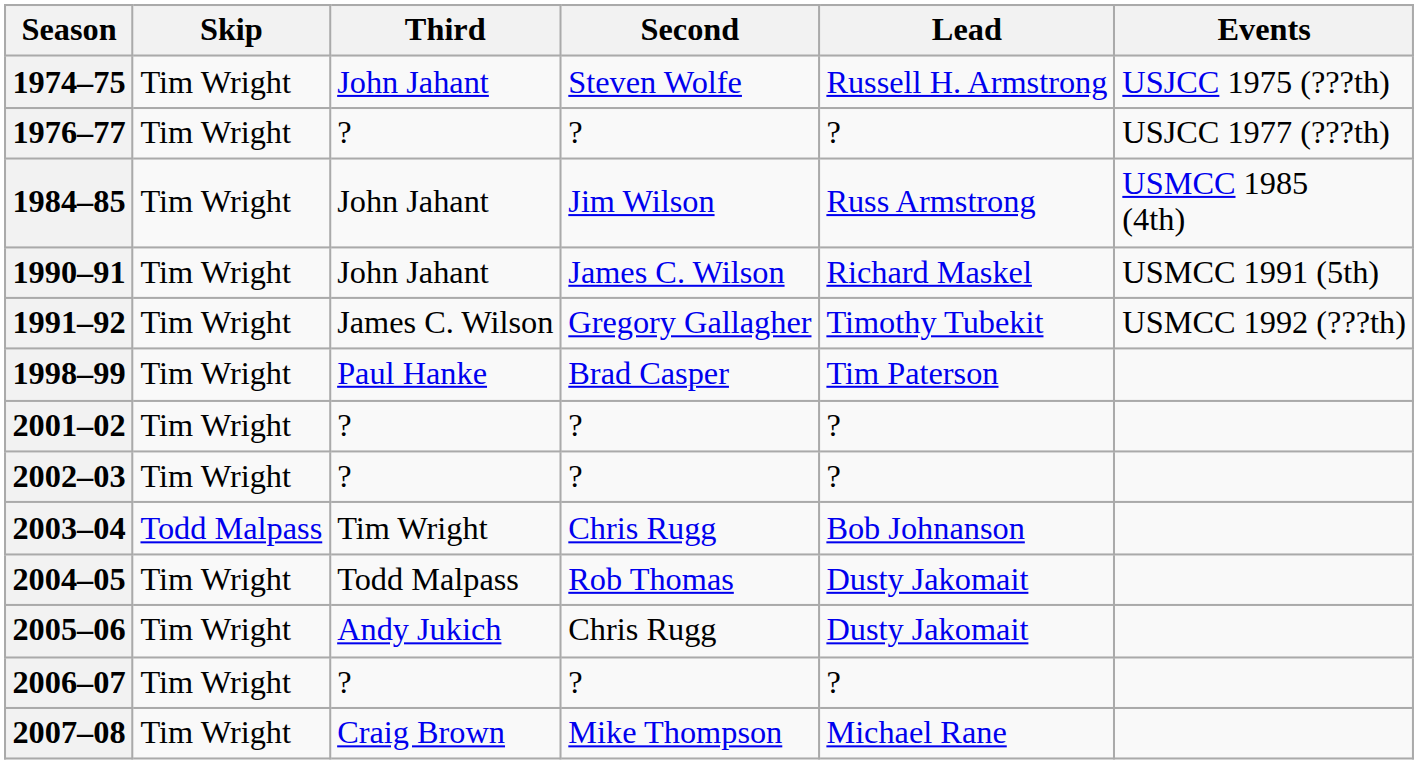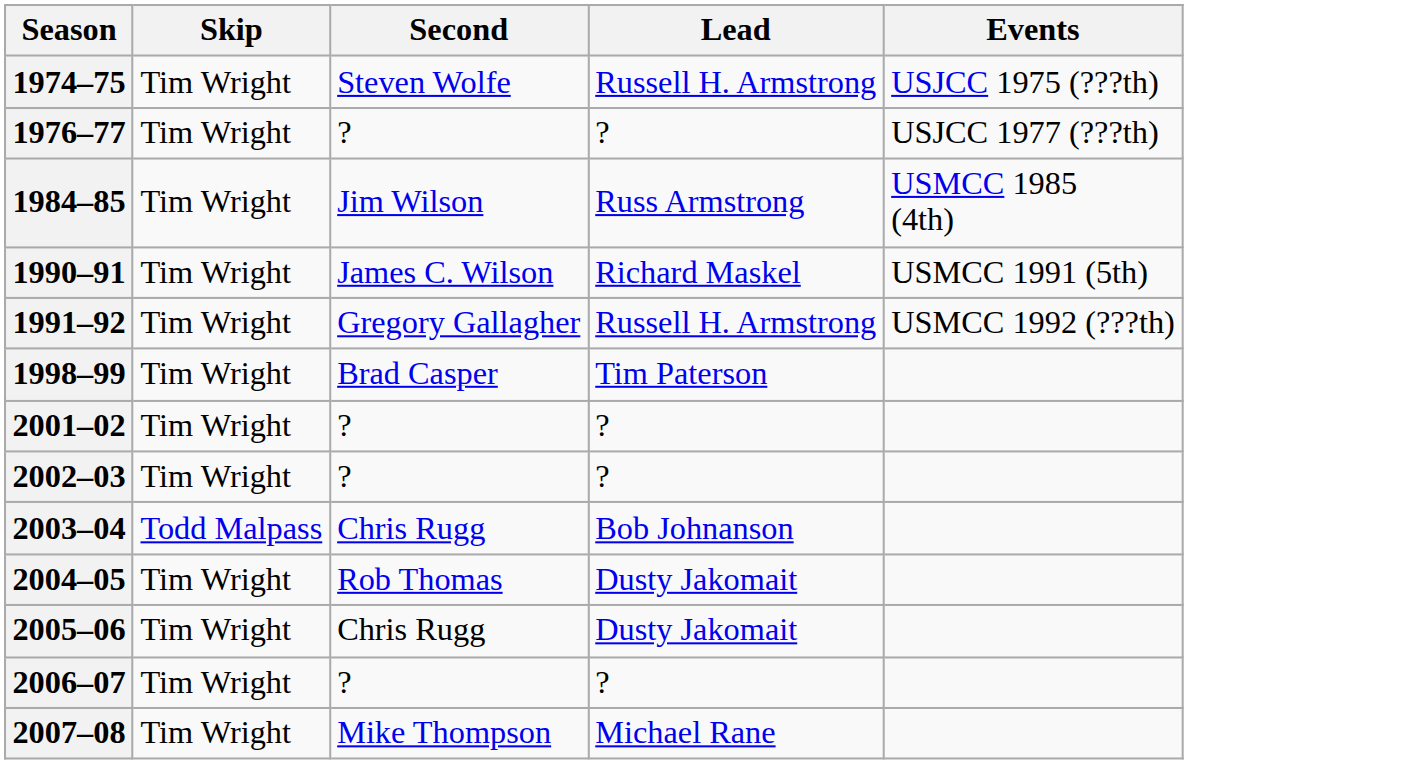 <table class="wikitable">
 <tr>
 <th scope="col">Season</th>
 <th scope="col">Skip</th>
-<th scope="col">Third</th>
 <th scope="col">Second</th>
 <th scope="col">Lead</th>
 <th scope="col">Events</th>
 </tr>
 <tr>
 <th scope="row">1974–75</th>
 <td>Tim Wright</td>
-<td><a href='#'>John Jahant</a></td>
 <td><a href='#'>Steven Wolfe</a></td>
 <td><a href='#'>Russell H. Armstrong</a></td>
 <td><a href='#'>USJCC</a> 1975 (???th)</td>
 </tr>
 <tr>
 <th scope="row">1976–77</th>
 <td>Tim Wright</td>
 <td>?</td>
 <td>?</td>
-<td>?</td>
 <td>USJCC 1977 (???th)</td>
 </tr>
 <tr>
 <th scope="row">1984–85</th>
 <td>Tim Wright</td>
-<td>John Jahant</td>
 <td><a href='#'>Jim Wilson</a></td>
 <td><a href='#'>Russ Armstrong</a></td>
 <td><a href='#'>USMCC</a> 1985 <br> (4th)</td>
 </tr>
 <tr>
 <th scope="row">1990–91</th>
 <td>Tim Wright</td>
-<td>John Jahant</td>
 <td><a href='#'>James C. Wilson</a></td>
 <td><a href='#'>Richard Maskel</a></td>
 <td>USMCC 1991 (5th)</td>
 </tr>
 <tr>
 <th scope="row">1991–92</th>
 <td>Tim Wright</td>
-<td>James C. Wilson</td>
 <td><a href='#'>Gregory Gallagher</a></td>
-<td><a href='#'>Timothy Tubekit</a></td>
+<td><a href='#'>Russell H. Armstrong</a></td>
 <td>USMCC 1992 (???th)</td>
 </tr>
 <tr>
 <th scope="row">1998–99</th>
 <td>Tim Wright</td>
-<td><a href='#'>Paul Hanke</a></td>
 <td><a href='#'>Brad Casper</a></td>
 <td><a href='#'>Tim Paterson</a></td>
 <td></td>
 </tr>
 <tr>
 <th scope="row">2001–02</th>
 <td>Tim Wright</td>
 <td>?</td>
 <td>?</td>
-<td>?</td>
 <td></td>
 </tr>
 <tr>
 <th scope="row">2002–03</th>
 <td>Tim Wright</td>
 <td>?</td>
 <td>?</td>
-<td>?</td>
 <td></td>
 </tr>
 <tr>
 <th scope="row">2003–04</th>
 <td><a href='#'>Todd Malpass</a></td>
-<td>Tim Wright</td>
 <td><a href='#'>Chris Rugg</a></td>
 <td><a href='#'>Bob Johnanson</a></td>
 <td></td>
 </tr>
 <tr>
 <th scope="row">2004–05</th>
 <td>Tim Wright</td>
-<td>Todd Malpass</td>
 <td><a href='#'>Rob Thomas</a></td>
 <td><a href='#'>Dusty Jakomait</a></td>
 <td></td>
 </tr>
 <tr>
 <th scope="row">2005–06</th>
 <td>Tim Wright</td>
-<td><a href='#'>Andy Jukich</a></td>
 <td>Chris Rugg</td>
 <td><a href='#'>Dusty Jakomait</a></td>
 <td></td>
 </tr>
 <tr>
 <th scope="row">2006–07</th>
 <td>Tim Wright</td>
 <td>?</td>
 <td>?</td>
-<td>?</td>
 <td></td>
 </tr>
 <tr>
 <th scope="row">2007–08</th>
 <td>Tim Wright</td>
-<td><a href='#'>Craig Brown</a></td>
 <td><a href='#'>Mike Thompson</a></td>
 <td><a href='#'>Michael Rane</a></td>
 <td></td>
 </tr>
 </table>
